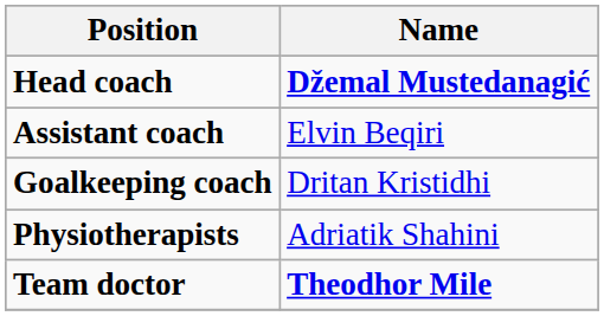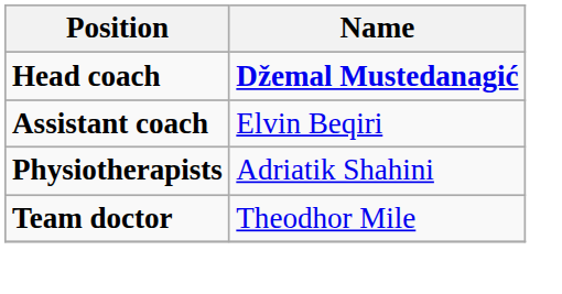 <table class="wikitable">
 <tr>
 <th>Position</th>
 <th>Name</th>
 </tr>
 <tr>
 <td><strong>Head coach</strong></td>
 <td><strong> <a href='#'>Džemal Mustedanagić</a></strong></td>
 </tr>
 <tr>
 <td><strong>Assistant coach</strong></td>
 <td> <a href='#'>Elvin Beqiri</a></td>
 </tr>
 <tr>
-<td><strong>Goalkeeping coach</strong></td>
-<td> <a href='#'>Dritan Kristidhi</a></td>
-</tr>
-<tr>
 <td><strong>Physiotherapists</strong></td>
 <td> <a href='#'>Adriatik Shahini</a></td>
 </tr>
 <tr>
 <td><strong>Team doctor</strong></td>
-<td><strong> <a href='#'>Theodhor Mile</a></strong></td>
+<td> <a href='#'>Theodhor Mile</a></td>
 </tr>
 <tr>
 </tr>
 </table>
